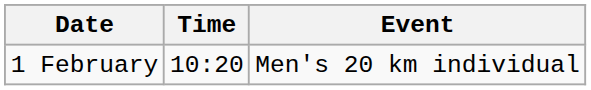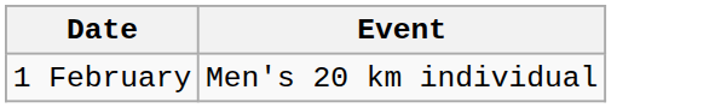 <table class="wikitable">
 <tr>
 <th>Date</th>
-<th>Time</th>
 <th>Event</th>
 </tr>
 <tr>
 <td>1 February</td>
-<td>10:20</td>
 <td>Men's 20 km individual</td>
 </tr>
 </table>
